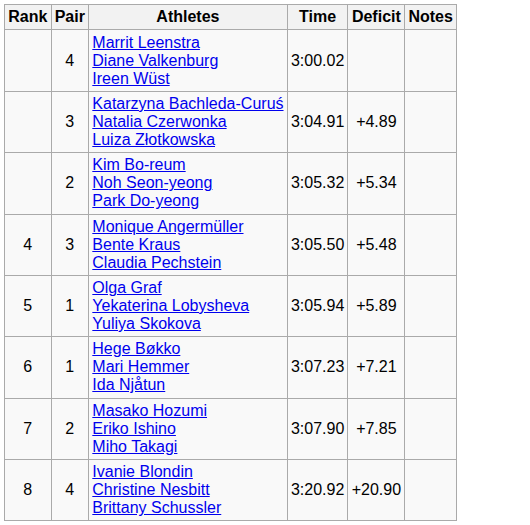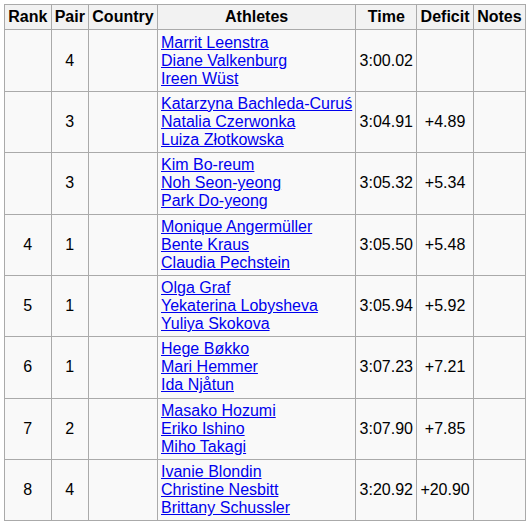 <table class="wikitable" style="text-align:center;">
 <tr>
 <th>Rank</th>
 <th>Pair</th>
+<th>Country</th>
 <th>Athletes</th>
 <th>Time</th>
 <th>Deficit</th>
 <th>Notes</th>
 </tr>
 <tr>
 <td></td>
 <td>4</td>
+<td align=left></td>
 <td align=left><a href='#'>Marrit Leenstra</a><br><a href='#'>Diane Valkenburg</a><br><a href='#'>Ireen Wüst</a></td>
 <td>3:00.02</td>
 <td></td>
 <td></td>
 </tr>
 <tr>
 <td></td>
 <td>3</td>
+<td align=left></td>
 <td align=left><a href='#'>Katarzyna Bachleda-Curuś</a><br><a href='#'>Natalia Czerwonka</a><br><a href='#'>Luiza Złotkowska</a></td>
 <td>3:04.91</td>
 <td>+4.89</td>
 <td></td>
 </tr>
 <tr>
 <td></td>
-<td>2</td>
+<td>3</td>
+<td align=left></td>
 <td align=left><a href='#'>Kim Bo-reum</a><br><a href='#'>Noh Seon-yeong</a><br><a href='#'>Park Do-yeong</a></td>
 <td>3:05.32</td>
 <td>+5.34</td>
 <td></td>
 </tr>
 <tr>
 <td>4</td>
-<td>3</td>
+<td>1</td>
+<td align=left></td>
 <td align=left><a href='#'>Monique Angermüller</a><br><a href='#'>Bente Kraus</a><br><a href='#'>Claudia Pechstein</a></td>
 <td>3:05.50</td>
 <td>+5.48</td>
 <td></td>
 </tr>
 <tr>
 <td>5</td>
 <td>1</td>
+<td align=left></td>
 <td align=left><a href='#'>Olga Graf</a><br><a href='#'>Yekaterina Lobysheva</a><br><a href='#'>Yuliya Skokova</a></td>
 <td>3:05.94</td>
-<td>+5.89</td>
+<td>+5.92</td>
 <td></td>
 </tr>
 <tr>
 <td>6</td>
 <td>1</td>
+<td align=left></td>
 <td align=left><a href='#'>Hege Bøkko</a><br><a href='#'>Mari Hemmer</a><br><a href='#'>Ida Njåtun</a></td>
 <td>3:07.23</td>
 <td>+7.21</td>
 <td></td>
 </tr>
 <tr>
 <td>7</td>
 <td>2</td>
+<td align=left></td>
 <td align=left><a href='#'>Masako Hozumi</a><br><a href='#'>Eriko Ishino</a><br><a href='#'>Miho Takagi</a></td>
 <td>3:07.90</td>
 <td>+7.85</td>
 <td></td>
 </tr>
 <tr>
 <td>8</td>
 <td>4</td>
+<td align=left></td>
 <td align=left><a href='#'>Ivanie Blondin</a><br><a href='#'>Christine Nesbitt</a><br><a href='#'>Brittany Schussler</a></td>
 <td>3:20.92</td>
 <td>+20.90</td>
 <td></td>
 </tr>
 </table>
